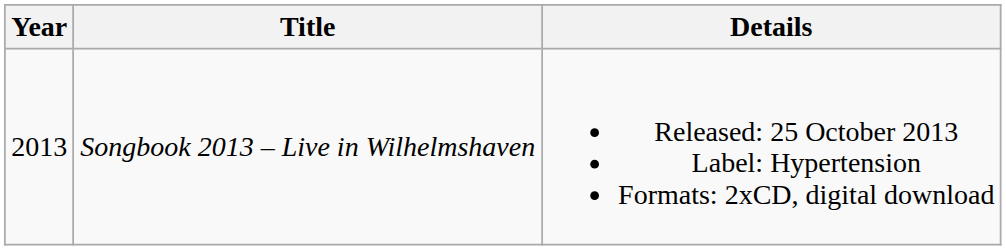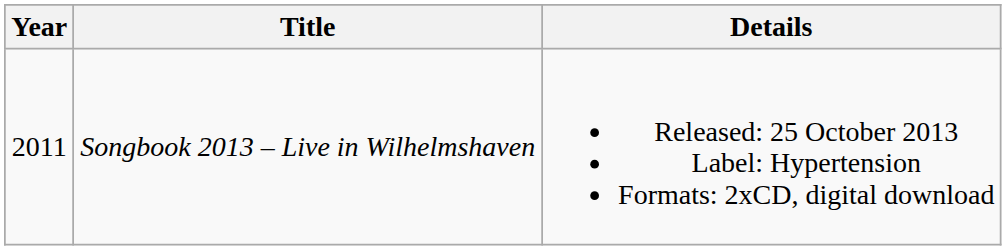 <table class="wikitable" style="text-align:center">
 <tr>
 <th>Year</th>
 <th>Title</th>
 <th>Details</th>
 </tr>
 <tr>
-<td>2013</td>
+<td>2011</td>
 <td align="left"><em>Songbook 2013 – Live in Wilhelmshaven</em></td>
 <td><br><ul><li>Released: 25 October 2013</li><li>Label: Hypertension</li><li>Formats: 2xCD, digital download</li></ul></td>
 </tr>
 </table>
